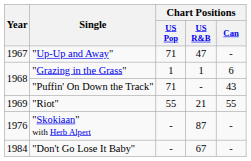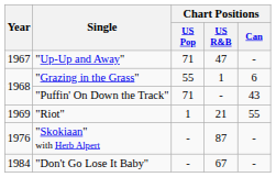 <table class="wikitable" style="text-align:center;">
 <tr>
 <th rowspan="2">Year</th>
 <th rowspan="2">Single</th>
 <th colspan="3">Chart Positions</th>
 </tr>
 <tr style="font-size:smaller;">
 <th style="width:40px;"><a href='#'>US Pop</a></th>
 <th style="width:40px;"><a href='#'>US<br>R&B</a></th>
 <th style="width:40px;"><a href='#'>Can</a></th>
 </tr>
 <tr>
 <td>1967</td>
 <td style="text-align:left;">"<a href='#'>Up-Up and Away</a>"</td>
 <td>71</td>
 <td>47</td>
 <td>-</td>
 </tr>
 <tr>
 <td rowspan="2">1968</td>
 <td style="text-align:left;">"<a href='#'>Grazing in the Grass</a>"</td>
-<td>1</td>
+<td>55</td>
 <td>1</td>
 <td>6</td>
 </tr>
 <tr>
 <td style="text-align:left;">"Puffin' On Down the Track"</td>
 <td>71</td>
 <td>-</td>
 <td>43</td>
 </tr>
 <tr>
 <td>1969</td>
 <td style="text-align:left;">"Riot"</td>
-<td>55</td>
+<td>1</td>
 <td>21</td>
 <td>55</td>
 </tr>
 <tr>
 <td>1976</td>
 <td style="text-align:left;">"<a href='#'>Skokiaan</a>"<br><small>with <a href='#'>Herb Alpert</a></small></td>
 <td>-</td>
 <td>87</td>
 <td>-</td>
 </tr>
 <tr>
 <td>1984</td>
 <td style="text-align:left;">"Don't Go Lose It Baby"</td>
 <td>-</td>
 <td>67</td>
 <td>-</td>
 </tr>
 </table>
